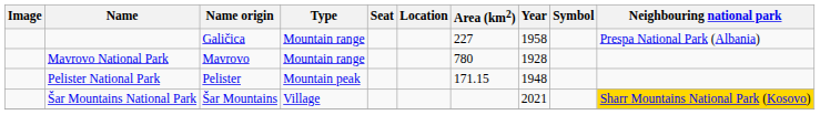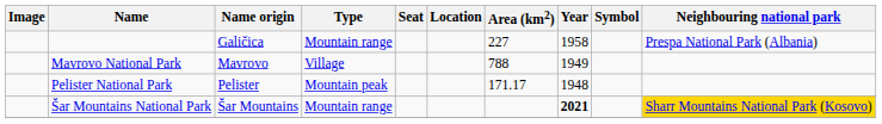 <table class="wikitable sortable" border="1">
 <tr>
 <th class="unsortable">Image</th>
 <th>Name</th>
 <th>Name origin</th>
 <th>Type</th>
 <th>Seat</th>
 <th>Location</th>
 <th>Area (km<sup>2</sup>)</th>
 <th>Year</th>
 <th>Symbol</th>
 <th>Neighbouring <a href='#'>national park</a></th>
 </tr>
 <tr>
 <td></td>
 <td></td>
 <td><a href='#'>Galičica</a></td>
 <td><a href='#'>Mountain range</a></td>
 <td></td>
 <td></td>
 <td>227</td>
 <td>1958</td>
 <td></td>
 <td><a href='#'>Prespa National Park</a> (<a href='#'>Albania</a>)</td>
 </tr>
 <tr>
 <td></td>
 <td><a href='#'>Mavrovo National Park</a></td>
 <td><a href='#'>Mavrovo</a></td>
-<td><a href='#'>Mountain range</a></td>
+<td><a href='#'>Village</a></td>
 <td></td>
 <td></td>
-<td>780</td>
-<td>1928</td>
+<td>788</td>
+<td>1949</td>
 <td></td>
 <td></td>
 </tr>
 <tr>
 <td></td>
 <td><a href='#'>Pelister National Park</a></td>
 <td><a href='#'>Pelister</a></td>
 <td><a href='#'>Mountain peak</a></td>
 <td></td>
 <td></td>
-<td>171.15</td>
+<td>171.17</td>
 <td>1948</td>
 <td></td>
 <td></td>
 </tr>
 <tr>
 <td></td>
 <td><a href='#'>Šar Mountains National Park</a></td>
 <td><a href='#'>Šar Mountains</a></td>
-<td><a href='#'>Village</a></td>
+<td><a href='#'>Mountain range</a></td>
 <td></td>
 <td></td>
 <td></td>
-<td>2021</td>
+<td><strong>2021</strong></td>
 <td></td>
 <td style="background: gold;"><a href='#'>Sharr Mountains National Park</a> (<a href='#'>Kosovo</a>)</td>
 </tr>
 <tr>
 </tr>
 </table>
